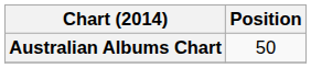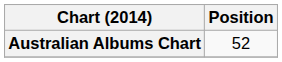 <table class="wikitable sortable plainrowheaders" style="text-align:center">
 <tr>
 <th scope="col">Chart (2014)</th>
 <th scope="col">Position</th>
 </tr>
 <tr>
 <th scope="row">Australian Albums Chart</th>
-<td>50</td>
+<td>52</td>
 </tr>
 <tr>
 </tr>
 </table>
